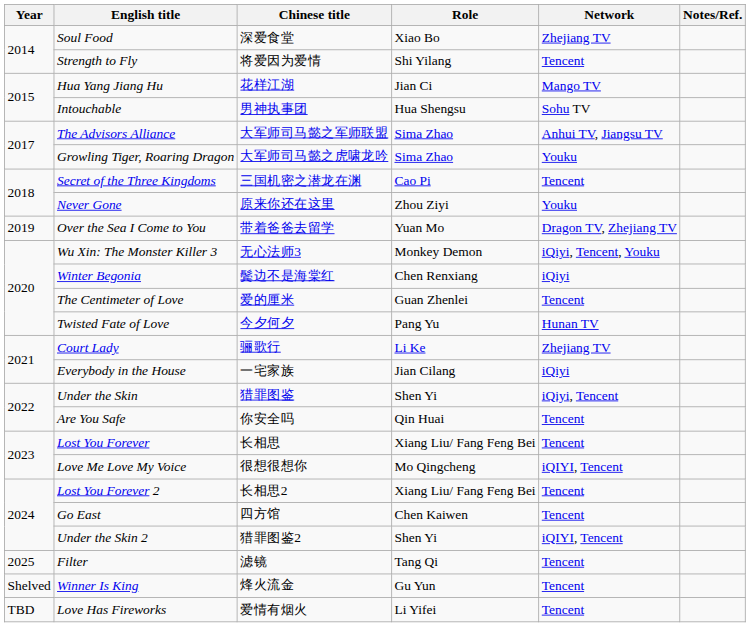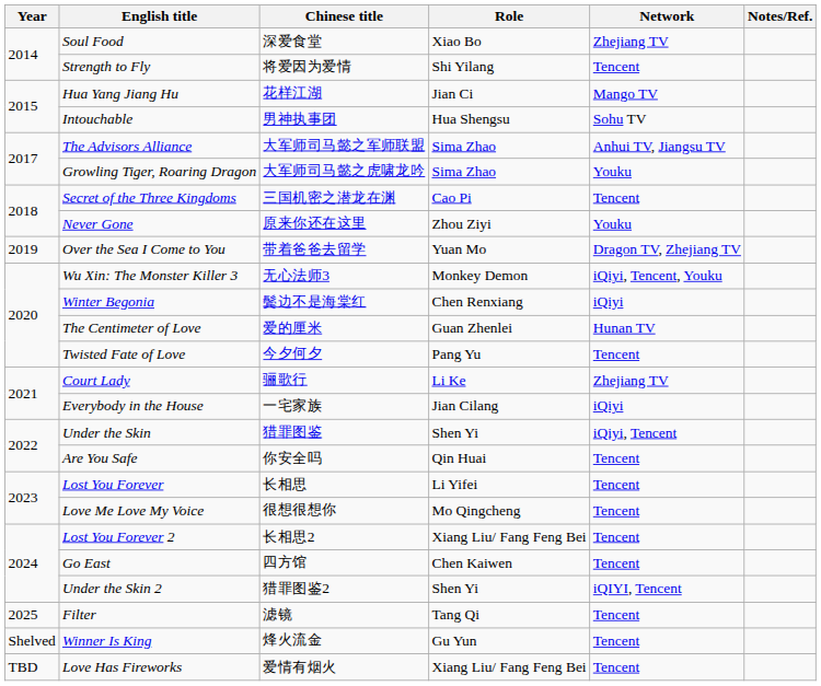 <table class="wikitable">
 <tr>
 <th>Year</th>
 <th>English title</th>
 <th>Chinese title</th>
 <th>Role</th>
 <th>Network</th>
 <th>Notes/Ref.</th>
 </tr>
 <tr>
 <td rowspan="2">2014</td>
 <td><em>Soul Food</em></td>
 <td>深爱食堂</td>
 <td>Xiao Bo</td>
 <td><a href='#'>Zhejiang TV</a></td>
 <td></td>
 </tr>
 <tr>
 <td><em>Strength to Fly</em></td>
 <td>将爱因为爱情</td>
 <td>Shi Yilang</td>
 <td><a href='#'>Tencent</a></td>
 <td></td>
 </tr>
 <tr>
 <td rowspan="2">2015</td>
 <td><em>Hua Yang Jiang Hu</em></td>
 <td><a href='#'>花样江湖</a></td>
 <td>Jian Ci</td>
 <td><a href='#'>Mango TV</a></td>
 <td></td>
 </tr>
 <tr>
 <td><em>Intouchable</em></td>
 <td><a href='#'>男神执事团</a></td>
 <td>Hua Shengsu</td>
 <td><a href='#'>Sohu</a> TV</td>
 <td></td>
 </tr>
 <tr>
 <td rowspan="2">2017</td>
 <td><em><a href='#'>The Advisors Alliance</a></em></td>
 <td><a href='#'>大军师司马懿之军师联盟</a></td>
 <td><a href='#'>Sima Zhao</a></td>
 <td><a href='#'>Anhui TV</a>, <a href='#'>Jiangsu TV</a></td>
 <td></td>
 </tr>
 <tr>
 <td><em>Growling Tiger, Roaring Dragon</em></td>
 <td><a href='#'>大军师司马懿之虎啸龙吟</a></td>
 <td><a href='#'>Sima Zhao</a></td>
 <td><a href='#'>Youku</a></td>
 <td></td>
 </tr>
 <tr>
 <td rowspan="2">2018</td>
 <td><em><a href='#'>Secret of the Three Kingdoms</a></em></td>
 <td><a href='#'>三国机密之潜龙在渊</a></td>
 <td><a href='#'>Cao Pi</a></td>
 <td><a href='#'>Tencent</a></td>
 <td></td>
 </tr>
 <tr>
 <td><em><a href='#'>Never Gone</a></em></td>
 <td><a href='#'>原来你还在这里</a></td>
 <td>Zhou Ziyi</td>
 <td><a href='#'>Youku</a></td>
 <td></td>
 </tr>
 <tr>
 <td rowspan="1">2019</td>
 <td><em>Over the Sea I Come to You </em></td>
 <td><a href='#'>带着爸爸去留学</a></td>
 <td>Yuan Mo</td>
 <td><a href='#'>Dragon TV</a>, <a href='#'>Zhejiang TV</a></td>
 <td></td>
 </tr>
 <tr>
 <td rowspan="4">2020</td>
 <td><em>Wu Xin: The Monster Killer 3</em></td>
 <td><a href='#'>无心法师3</a></td>
 <td>Monkey Demon</td>
 <td><a href='#'>iQiyi</a>, <a href='#'>Tencent</a>, <a href='#'>Youku</a></td>
 <td></td>
 </tr>
 <tr>
 <td><em><a href='#'>Winter Begonia</a></em></td>
 <td><a href='#'>鬓边不是海棠红</a></td>
 <td>Chen Renxiang</td>
 <td><a href='#'>iQiyi</a></td>
 <td></td>
 </tr>
 <tr>
 <td><em>The Centimeter of Love</em></td>
 <td><a href='#'>爱的厘米</a></td>
 <td>Guan Zhenlei</td>
-<td><a href='#'>Tencent</a></td>
+<td><a href='#'>Hunan TV</a></td>
 <td></td>
 </tr>
 <tr>
 <td><em>Twisted Fate of Love</em></td>
 <td><a href='#'>今夕何夕</a></td>
 <td>Pang Yu</td>
-<td><a href='#'>Hunan TV</a></td>
+<td><a href='#'>Tencent</a></td>
 <td></td>
 </tr>
 <tr>
 <td rowspan="2">2021</td>
 <td><em><a href='#'>Court Lady</a></em></td>
 <td><a href='#'>骊歌行</a></td>
 <td><a href='#'>Li Ke</a></td>
 <td><a href='#'>Zhejiang TV</a></td>
 <td></td>
 </tr>
 <tr>
 <td><em>Everybody in the House</em></td>
 <td>一宅家族</td>
 <td>Jian Cilang</td>
 <td><a href='#'>iQiyi</a></td>
 <td></td>
 </tr>
 <tr>
 <td rowspan="2">2022</td>
 <td><em>Under the Skin</em></td>
 <td><a href='#'>猎罪图鉴</a></td>
 <td>Shen Yi</td>
 <td><a href='#'>iQiyi</a>, <a href='#'>Tencent</a></td>
 <td></td>
 </tr>
 <tr>
 <td><em>Are You Safe</em></td>
 <td>你安全吗</td>
 <td>Qin Huai</td>
 <td><a href='#'>Tencent</a></td>
 <td></td>
 </tr>
 <tr>
 <td rowspan="2">2023</td>
 <td><em><a href='#'>Lost You Forever</a></em></td>
 <td>长相思</td>
-<td>Xiang Liu/ Fang Feng Bei</td>
+<td>Li Yifei</td>
 <td><a href='#'>Tencent</a></td>
 <td></td>
 </tr>
 <tr>
 <td><em>Love Me Love My Voice</em></td>
 <td>很想很想你</td>
 <td>Mo Qingcheng</td>
-<td><a href='#'>iQIYI</a>, <a href='#'>Tencent</a></td>
+<td><a href='#'>Tencent</a></td>
 <td></td>
 </tr>
 <tr>
 <td rowspan="3">2024</td>
 <td><em><a href='#'>Lost You Forever</a> 2</em></td>
 <td>长相思2</td>
 <td>Xiang Liu/ Fang Feng Bei</td>
 <td><a href='#'>Tencent</a></td>
 <td></td>
 </tr>
 <tr>
 <td><em>Go East</em></td>
 <td>四方馆</td>
 <td>Chen Kaiwen</td>
 <td><a href='#'>Tencent</a></td>
 <td></td>
 </tr>
 <tr>
 <td><em>Under the Skin 2</em></td>
 <td>猎罪图鉴2</td>
 <td>Shen Yi</td>
 <td><a href='#'>iQIYI</a>, <a href='#'>Tencent</a></td>
 <td></td>
 </tr>
 <tr>
 <td>2025</td>
 <td><em>Filter</em></td>
 <td>滤镜</td>
 <td>Tang Qi</td>
 <td><a href='#'>Tencent</a></td>
 <td></td>
 </tr>
 <tr>
 <td>Shelved</td>
 <td><em><a href='#'>Winner Is King</a></em></td>
 <td>烽火流金</td>
 <td>Gu Yun</td>
 <td><a href='#'>Tencent</a></td>
 <td></td>
 </tr>
 <tr>
 <td>TBD</td>
 <td><em>Love Has Fireworks</em></td>
 <td>爱情有烟火</td>
-<td>Li Yifei</td>
+<td>Xiang Liu/ Fang Feng Bei</td>
 <td><a href='#'>Tencent</a></td>
 <td></td>
 </tr>
 </table>
